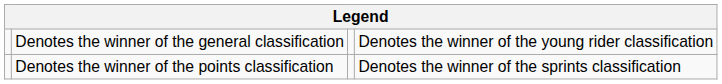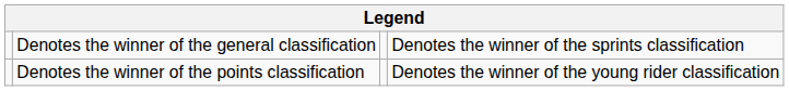 <table class="wikitable">
 <tr>
 <th colspan="4">Legend</th>
 </tr>
 <tr>
 <td></td>
 <td>Denotes the winner of the general classification</td>
 <td></td>
-<td>Denotes the winner of the young rider classification</td>
+<td>Denotes the winner of the sprints classification</td>
 </tr>
 <tr>
 <td></td>
 <td>Denotes the winner of the points classification</td>
 <td></td>
-<td>Denotes the winner of the sprints classification</td>
+<td>Denotes the winner of the young rider classification</td>
 </tr>
 </table>
